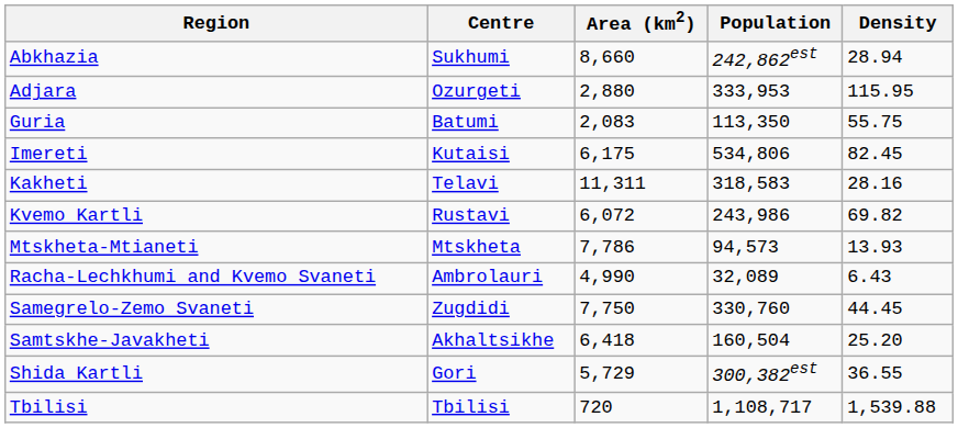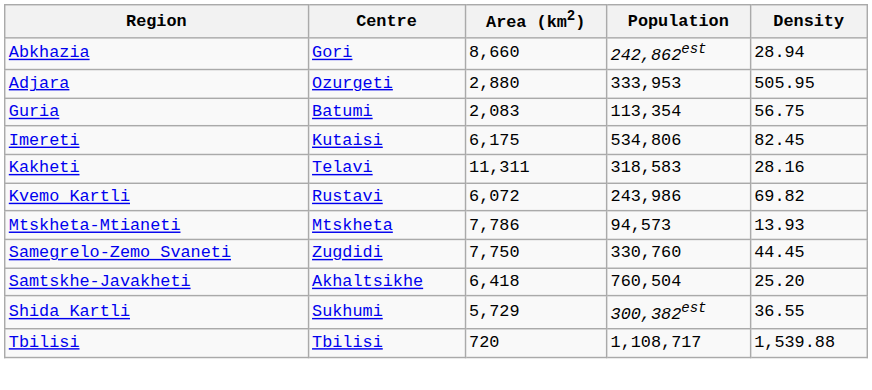 <table class="sortable wikitable col1left col2left defaultright" style="font-size:90%; width:600px;">
 <tr>
 <th>Region</th>
 <th>Centre</th>
 <th>Area (km<sup>2</sup>)</th>
 <th data-sort-type="number">Population</th>
 <th>Density</th>
 </tr>
 <tr>
 <td><a href='#'>Abkhazia</a></td>
-<td><a href='#'>Sukhumi</a></td>
+<td><a href='#'>Gori</a></td>
 <td>8,660</td>
 <td><em>242,862<sup>est</sup></em></td>
 <td>28.94</td>
 </tr>
 <tr>
 <td><a href='#'>Adjara</a></td>
 <td><a href='#'>Ozurgeti</a></td>
 <td>2,880</td>
 <td>333,953</td>
-<td>115.95</td>
+<td>505.95</td>
 </tr>
 <tr>
 <td><a href='#'>Guria</a></td>
 <td><a href='#'>Batumi</a></td>
 <td>2,083</td>
-<td>113,350</td>
-<td>55.75</td>
+<td>113,354</td>
+<td>56.75</td>
 </tr>
 <tr>
 <td><a href='#'>Imereti</a></td>
 <td><a href='#'>Kutaisi</a></td>
 <td>6,175</td>
 <td>534,806</td>
 <td>82.45</td>
 </tr>
 <tr>
 <td><a href='#'>Kakheti</a></td>
 <td><a href='#'>Telavi</a></td>
 <td>11,311</td>
 <td>318,583</td>
 <td>28.16</td>
 </tr>
 <tr>
 <td><a href='#'>Kvemo Kartli</a></td>
 <td><a href='#'>Rustavi</a></td>
 <td>6,072</td>
 <td>243,986</td>
 <td>69.82</td>
 </tr>
 <tr>
 <td><a href='#'>Mtskheta-Mtianeti</a></td>
 <td><a href='#'>Mtskheta</a></td>
 <td>7,786</td>
 <td>94,573</td>
 <td>13.93</td>
 </tr>
 <tr>
-<td><a href='#'>Racha-Lechkhumi and Kvemo Svaneti</a></td>
-<td><a href='#'>Ambrolauri</a></td>
-<td>4,990</td>
-<td>32,089</td>
-<td>6.43</td>
-</tr>
-<tr>
 <td><a href='#'>Samegrelo-Zemo Svaneti</a></td>
 <td><a href='#'>Zugdidi</a></td>
 <td>7,750</td>
 <td>330,760</td>
 <td>44.45</td>
 </tr>
 <tr>
 <td><a href='#'>Samtskhe-Javakheti</a></td>
 <td><a href='#'>Akhaltsikhe</a></td>
 <td>6,418</td>
-<td>160,504</td>
+<td>760,504</td>
 <td>25.20</td>
 </tr>
 <tr>
 <td><a href='#'>Shida Kartli</a></td>
-<td><a href='#'>Gori</a></td>
+<td><a href='#'>Sukhumi</a></td>
 <td>5,729</td>
 <td><em>300,382<sup>est</sup></em></td>
 <td>36.55</td>
 </tr>
 <tr>
 <td><a href='#'>Tbilisi</a></td>
 <td><a href='#'>Tbilisi</a></td>
 <td>720</td>
 <td>1,108,717</td>
 <td>1,539.88</td>
 </tr>
 </table>
